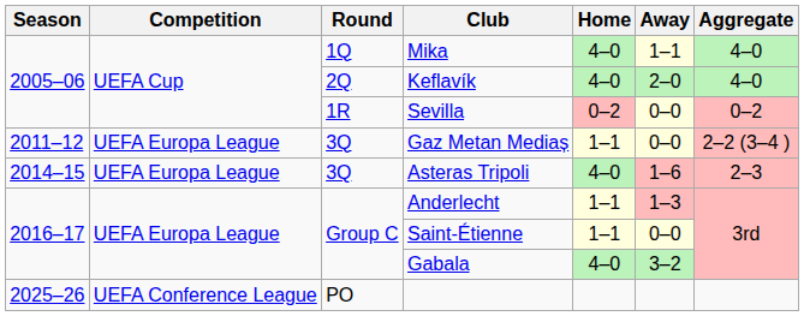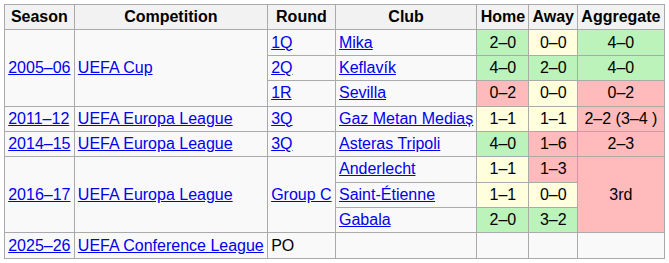 <table class="wikitable">
 <tr>
 <th>Season</th>
 <th>Competition</th>
 <th>Round</th>
 <th>Club</th>
 <th>Home</th>
 <th>Away</th>
 <th>Aggregate</th>
 </tr>
 <tr>
 <td rowspan="3"><a href='#'>2005–06</a></td>
 <td rowspan="3"><a href='#'>UEFA Cup</a></td>
 <td><a href='#'>1Q</a></td>
 <td> <a href='#'>Mika</a></td>
-<td align="center" style="background: #BBF3BB;">4–0</td>
-<td align="center" style="background: #ffffdd;">1–1</td>
+<td align="center" style="background: #BBF3BB;">2–0</td>
+<td align="center" style="background: #ffffdd;">0–0</td>
 <td align="center" style="background: #BBF3BB;">4–0</td>
 </tr>
 <tr>
 <td><a href='#'>2Q</a></td>
 <td> <a href='#'>Keflavík</a></td>
 <td align="center" style="background: #BBF3BB;">4–0</td>
 <td align="center" style="background: #BBF3BB;">2–0</td>
 <td align="center" style="background: #BBF3BB;">4–0</td>
 </tr>
 <tr>
 <td><a href='#'>1R</a></td>
 <td> <a href='#'>Sevilla</a></td>
 <td align="center" style="background: #FFBBBB;">0–2</td>
 <td align="center" style="background: #ffffdd;">0–0</td>
 <td align="center" style="background: #FFBBBB;">0–2</td>
 </tr>
 <tr>
 <td><a href='#'>2011–12</a></td>
 <td><a href='#'>UEFA Europa League</a></td>
 <td><a href='#'>3Q</a></td>
 <td> <a href='#'>Gaz Metan Mediaș</a></td>
 <td align="center" style="background: #ffffdd;">1–1</td>
-<td align="center" style="background: #ffffdd;">0–0</td>
+<td align="center" style="background: #ffffdd;">1–1</td>
 <td align="center" style="background: #FFBBBB;">2–2 (3–4 )</td>
 </tr>
 <tr>
 <td><a href='#'>2014–15</a></td>
 <td><a href='#'>UEFA Europa League</a></td>
 <td><a href='#'>3Q</a></td>
 <td> <a href='#'>Asteras Tripoli</a></td>
 <td align="center" style="background: #BBF3BB;">4–0</td>
 <td align="center" style="background: #FFBBBB;">1–6</td>
 <td align="center" style="background: #FFBBBB;">2–3</td>
 </tr>
 <tr>
 <td rowspan="3"><a href='#'>2016–17</a></td>
 <td rowspan="3"><a href='#'>UEFA Europa League</a></td>
 <td rowspan="3"><a href='#'>Group C</a></td>
 <td> <a href='#'>Anderlecht</a></td>
 <td align="center" style="background: #ffffdd;">1–1</td>
 <td align="center" style="background: #FFBBBB;">1–3</td>
 <td align="center" rowspan=3 style="background: #FFBBBB;">3rd</td>
 </tr>
 <tr>
 <td> <a href='#'>Saint-Étienne</a></td>
 <td align="center" style="background: #ffffdd;">1–1</td>
 <td align="center" style="background: #ffffdd;">0–0</td>
 </tr>
 <tr>
 <td> <a href='#'>Gabala</a></td>
-<td align="center" style="background: #BBF3BB;">4–0</td>
+<td align="center" style="background: #BBF3BB;">2–0</td>
 <td align="center" style="background: #BBF3BB;">3–2</td>
 </tr>
 <tr>
 <td><a href='#'>2025–26</a></td>
 <td><a href='#'>UEFA Conference League</a></td>
 <td>PO</td>
 <td></td>
 <td></td>
 <td></td>
 <td></td>
 </tr>
 <tr>
 </tr>
 </table>
